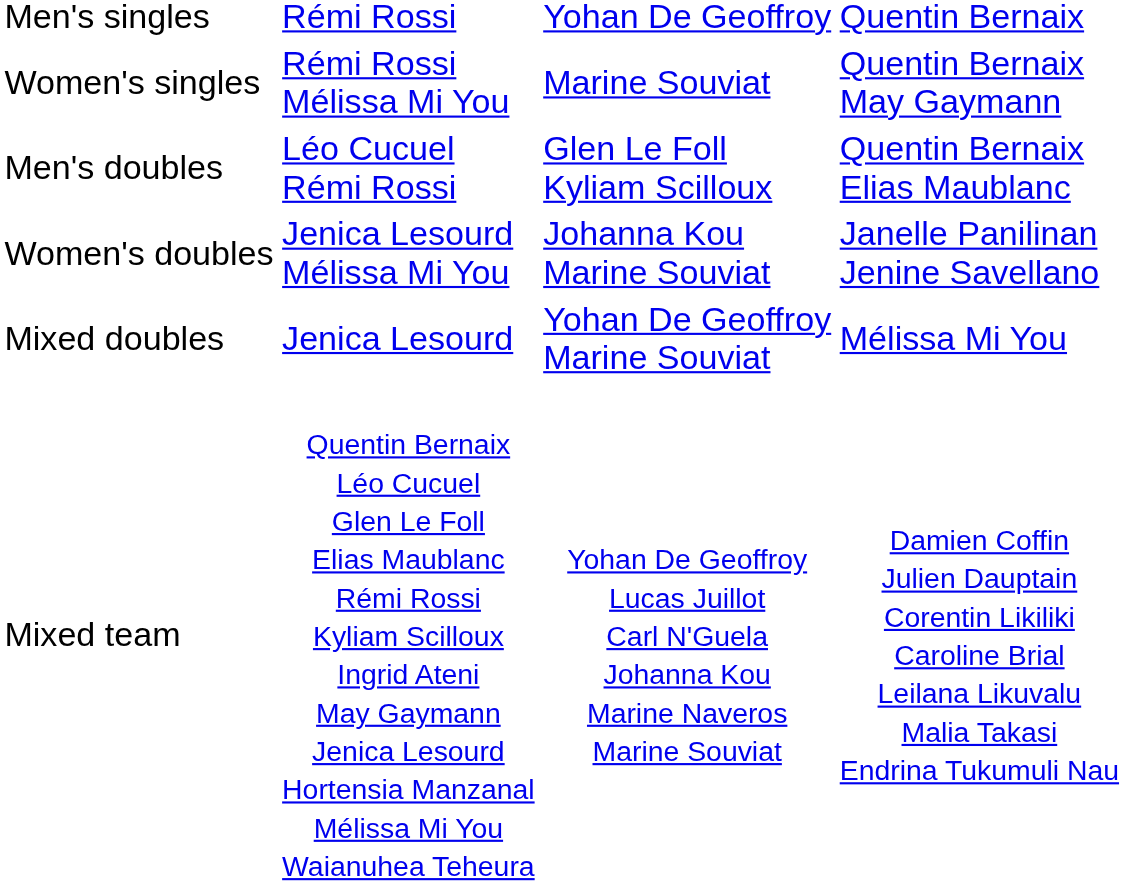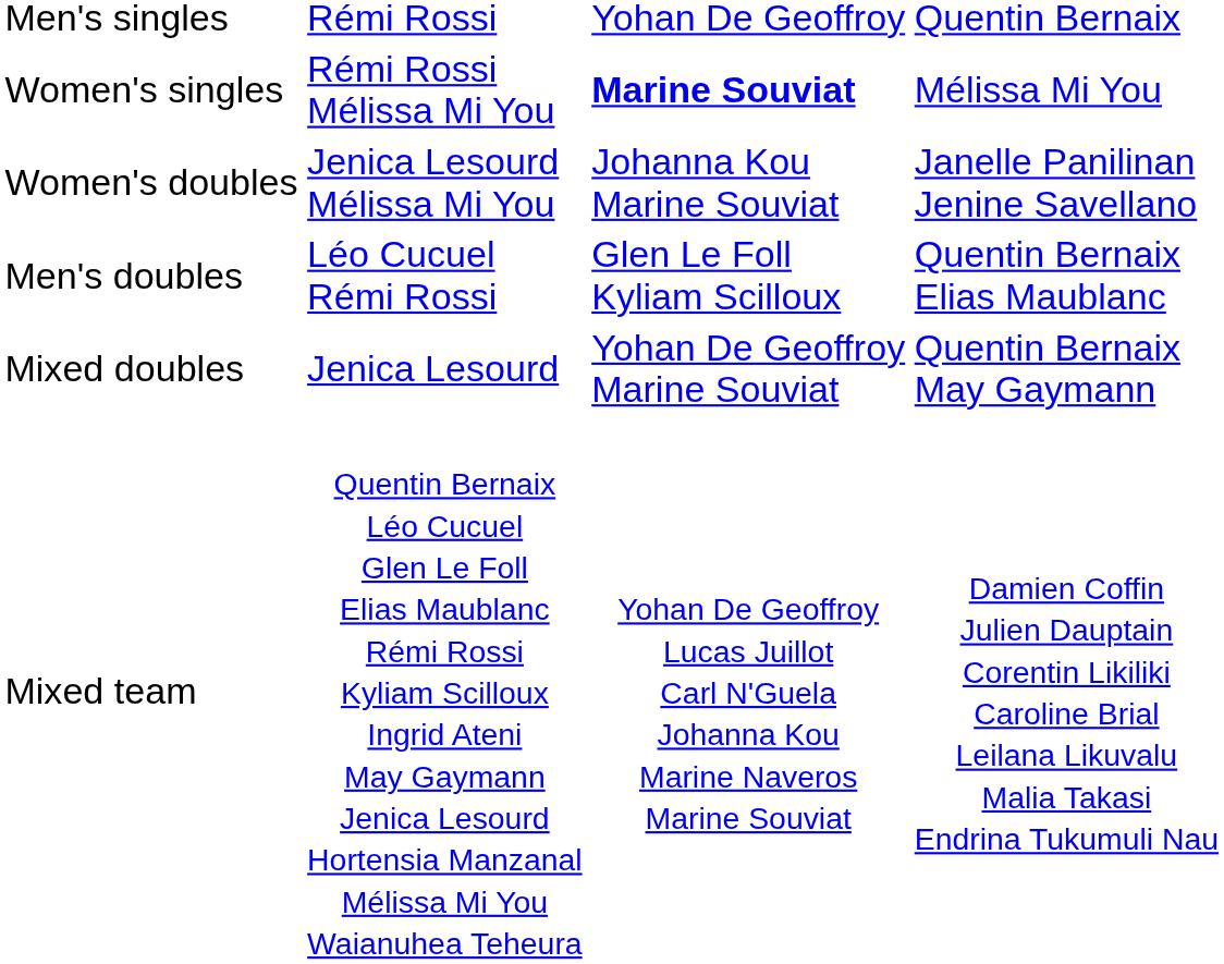 <table>
 <tr>
 <td>Men's singles<br></td>
 <td> <a href='#'>Rémi Rossi</a></td>
 <td> <a href='#'>Yohan De Geoffroy</a></td>
 <td> <a href='#'>Quentin Bernaix</a></td>
 </tr>
 <tr>
 <td>Women's singles<br></td>
 <td> <a href='#'>Rémi Rossi</a><br> <a href='#'>Mélissa Mi You</a></td>
-<td> <a href='#'>Marine Souviat</a></td>
-<td> <a href='#'>Quentin Bernaix</a><br> <a href='#'>May Gaymann</a></td>
+<td><strong> <a href='#'>Marine Souviat</a></strong></td>
+<td> <a href='#'>Mélissa Mi You</a></td>
+</tr>
+<tr>
+<td>Women's doubles<br></td>
+<td> <a href='#'>Jenica Lesourd</a><br> <a href='#'>Mélissa Mi You</a></td>
+<td> <a href='#'>Johanna Kou</a><br> <a href='#'>Marine Souviat</a></td>
+<td> <a href='#'>Janelle Panilinan</a><br> <a href='#'>Jenine Savellano</a></td>
 </tr>
 <tr>
 <td>Men's doubles<br></td>
 <td> <a href='#'>Léo Cucuel</a><br> <a href='#'>Rémi Rossi</a></td>
 <td> <a href='#'>Glen Le Foll</a><br> <a href='#'>Kyliam Scilloux</a></td>
 <td> <a href='#'>Quentin Bernaix</a><br> <a href='#'>Elias Maublanc</a></td>
 </tr>
 <tr>
-<td>Women's doubles<br></td>
-<td> <a href='#'>Jenica Lesourd</a><br> <a href='#'>Mélissa Mi You</a></td>
-<td> <a href='#'>Johanna Kou</a><br> <a href='#'>Marine Souviat</a></td>
-<td> <a href='#'>Janelle Panilinan</a><br> <a href='#'>Jenine Savellano</a></td>
-</tr>
-<tr>
 <td>Mixed doubles<br></td>
 <td> <a href='#'>Jenica Lesourd</a></td>
 <td> <a href='#'>Yohan De Geoffroy</a><br> <a href='#'>Marine Souviat</a></td>
-<td> <a href='#'>Mélissa Mi You</a></td>
+<td> <a href='#'>Quentin Bernaix</a><br> <a href='#'>May Gaymann</a></td>
 </tr>
 <tr>
 <td>Mixed team<br></td>
 <td align="center"> <br><small><a href='#'>Quentin Bernaix</a><br><a href='#'>Léo Cucuel</a><br><a href='#'>Glen Le Foll</a><br><a href='#'>Elias Maublanc</a><br><a href='#'>Rémi Rossi</a><br><a href='#'>Kyliam Scilloux</a><br><a href='#'>Ingrid Ateni</a><br><a href='#'>May Gaymann</a><br><a href='#'>Jenica Lesourd</a><br><a href='#'>Hortensia Manzanal</a><br><a href='#'>Mélissa Mi You</a><br><a href='#'>Waianuhea Teheura</a></small></td>
 <td align="center"> <br><small><a href='#'>Yohan De Geoffroy</a><br><a href='#'>Lucas Juillot</a><br><a href='#'>Carl N'Guela</a><br><a href='#'>Johanna Kou</a><br><a href='#'>Marine Naveros</a><br><a href='#'>Marine Souviat</a></small></td>
 <td align="center"> <br><small><a href='#'>Damien Coffin</a><br><a href='#'>Julien Dauptain</a><br><a href='#'>Corentin Likiliki</a><br><a href='#'>Caroline Brial</a><br><a href='#'>Leilana Likuvalu</a><br><a href='#'>Malia Takasi</a><br><a href='#'>Endrina Tukumuli Nau</a></small></td>
 </tr>
 </table>
